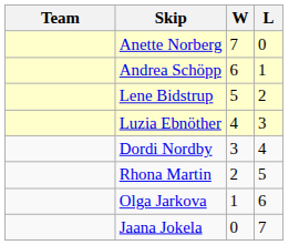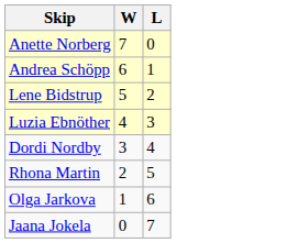 <table class="wikitable">
 <tr>
-<th width="100">Team</th>
 <th width="100">Skip</th>
 <th width="20">W</th>
 <th width="20">L</th>
 </tr>
 <tr bgcolor="#ffffcc">
-<td></td>
 <td><a href='#'>Anette Norberg</a></td>
 <td>7</td>
 <td>0</td>
 </tr>
 <tr bgcolor="#ffffcc">
-<td></td>
 <td><a href='#'>Andrea Schöpp</a></td>
 <td>6</td>
 <td>1</td>
 </tr>
 <tr bgcolor="#ffffcc">
-<td></td>
 <td><a href='#'>Lene Bidstrup</a></td>
 <td>5</td>
 <td>2</td>
 </tr>
 <tr bgcolor="#ffffcc">
-<td></td>
 <td><a href='#'>Luzia Ebnöther</a></td>
 <td>4</td>
 <td>3</td>
 </tr>
 <tr>
-<td></td>
 <td><a href='#'>Dordi Nordby</a></td>
 <td>3</td>
 <td>4</td>
 </tr>
 <tr>
-<td></td>
 <td><a href='#'>Rhona Martin</a></td>
 <td>2</td>
 <td>5</td>
 </tr>
 <tr>
-<td></td>
 <td><a href='#'>Olga Jarkova</a></td>
 <td>1</td>
 <td>6</td>
 </tr>
 <tr>
-<td></td>
 <td><a href='#'>Jaana Jokela</a></td>
 <td>0</td>
 <td>7</td>
 </tr>
 </table>
